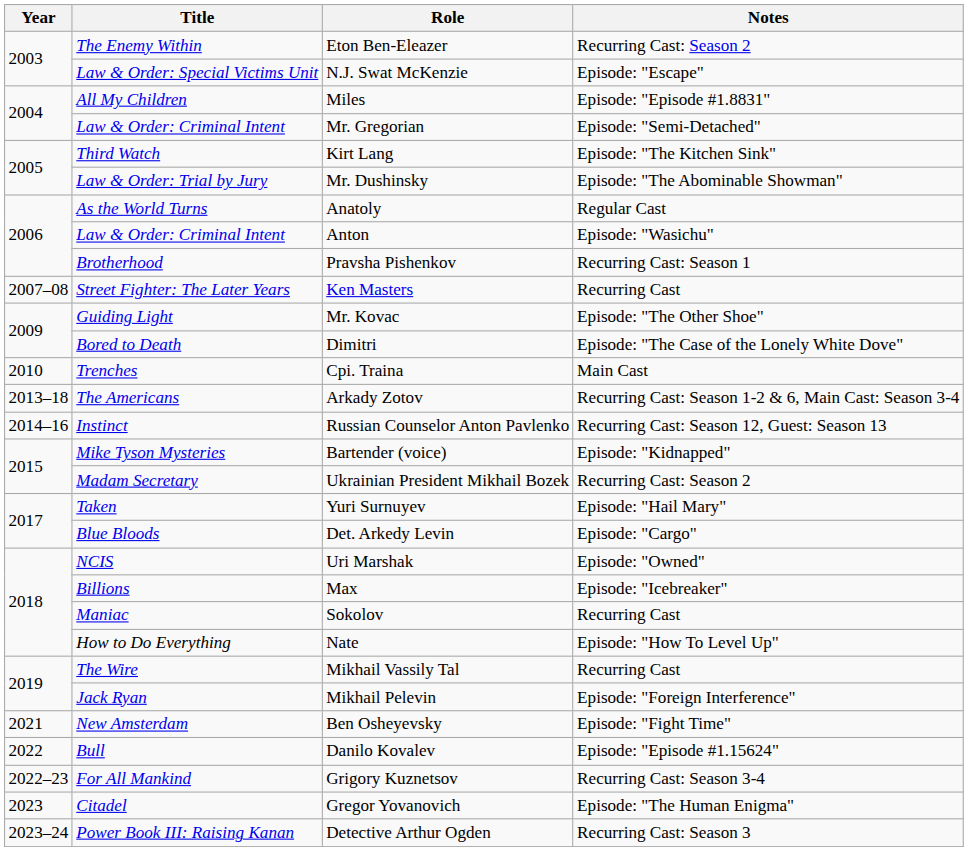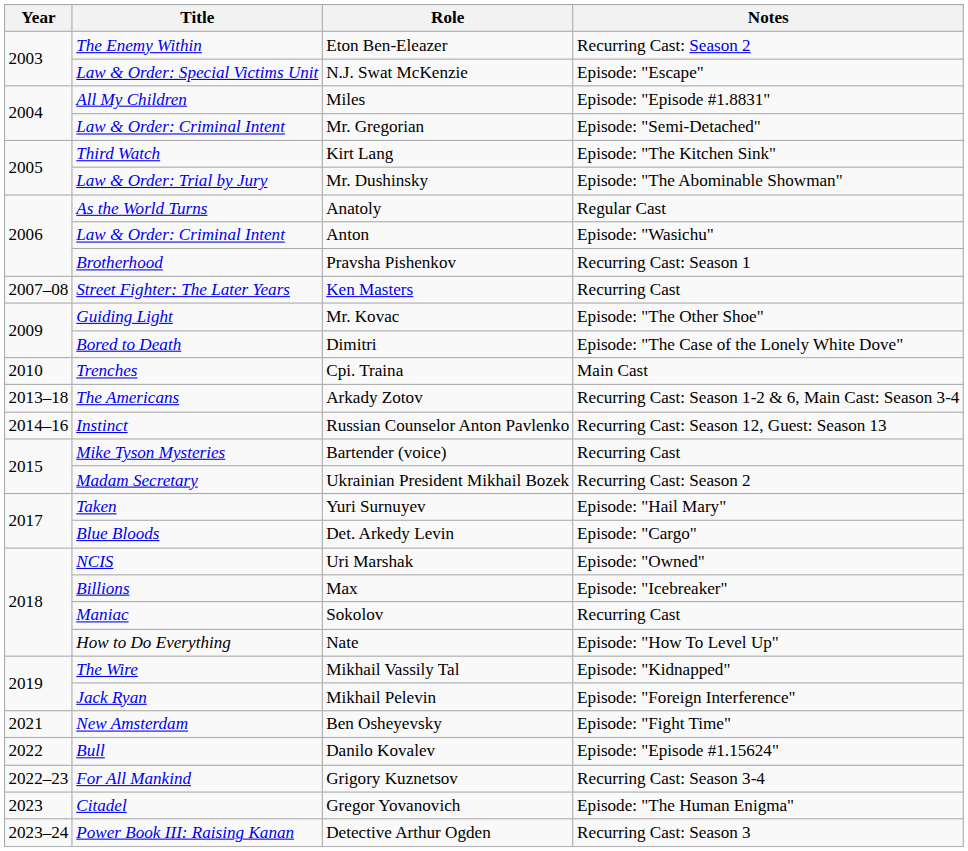 <table class="wikitable sortable">
 <tr>
 <th>Year</th>
 <th>Title</th>
 <th>Role</th>
 <th>Notes</th>
 </tr>
 <tr>
 <td rowspan="2">2003</td>
 <td><em><a href='#'>The Enemy Within</a></em></td>
 <td>Eton Ben-Eleazer</td>
 <td>Recurring Cast: <a href='#'>Season 2</a></td>
 </tr>
 <tr>
 <td><em><a href='#'>Law & Order: Special Victims Unit</a></em></td>
 <td>N.J. Swat McKenzie</td>
 <td>Episode: "Escape"</td>
 </tr>
 <tr>
 <td rowspan="2">2004</td>
 <td><em><a href='#'>All My Children</a></em></td>
 <td>Miles</td>
 <td>Episode: "Episode #1.8831"</td>
 </tr>
 <tr>
 <td><em><a href='#'>Law & Order: Criminal Intent</a></em></td>
 <td>Mr. Gregorian</td>
 <td>Episode: "Semi-Detached"</td>
 </tr>
 <tr>
 <td rowspan="2">2005</td>
 <td><em><a href='#'>Third Watch</a></em></td>
 <td>Kirt Lang</td>
 <td>Episode: "The Kitchen Sink"</td>
 </tr>
 <tr>
 <td><em><a href='#'>Law & Order: Trial by Jury</a></em></td>
 <td>Mr. Dushinsky</td>
 <td>Episode: "The Abominable Showman"</td>
 </tr>
 <tr>
 <td rowspan="3">2006</td>
 <td><em><a href='#'>As the World Turns</a></em></td>
 <td>Anatoly</td>
 <td>Regular Cast</td>
 </tr>
 <tr>
 <td><em><a href='#'>Law & Order: Criminal Intent</a></em></td>
 <td>Anton</td>
 <td>Episode: "Wasichu"</td>
 </tr>
 <tr>
 <td><em><a href='#'>Brotherhood</a></em></td>
 <td>Pravsha Pishenkov</td>
 <td>Recurring Cast: Season 1</td>
 </tr>
 <tr>
 <td>2007–08</td>
 <td><em><a href='#'>Street Fighter: The Later Years</a></em></td>
 <td><a href='#'>Ken Masters</a></td>
 <td>Recurring Cast</td>
 </tr>
 <tr>
 <td rowspan="2">2009</td>
 <td><em><a href='#'>Guiding Light</a></em></td>
 <td>Mr. Kovac</td>
 <td>Episode: "The Other Shoe"</td>
 </tr>
 <tr>
 <td><em><a href='#'>Bored to Death</a></em></td>
 <td>Dimitri</td>
 <td>Episode: "The Case of the Lonely White Dove"</td>
 </tr>
 <tr>
 <td>2010</td>
 <td><em><a href='#'>Trenches</a></em></td>
 <td>Cpi. Traina</td>
 <td>Main Cast</td>
 </tr>
 <tr>
 <td>2013–18</td>
 <td><em><a href='#'>The Americans</a></em></td>
 <td>Arkady Zotov</td>
 <td>Recurring Cast: Season 1-2 & 6, Main Cast: Season 3-4</td>
 </tr>
 <tr>
 <td>2014–16</td>
 <td><em><a href='#'>Instinct</a></em></td>
 <td>Russian Counselor Anton Pavlenko</td>
 <td>Recurring Cast: Season 12, Guest: Season 13</td>
 </tr>
 <tr>
 <td rowspan="2">2015</td>
 <td><em><a href='#'>Mike Tyson Mysteries</a></em></td>
 <td>Bartender (voice)</td>
-<td>Episode: "Kidnapped"</td>
+<td>Recurring Cast</td>
 </tr>
 <tr>
 <td><em><a href='#'>Madam Secretary</a></em></td>
 <td>Ukrainian President Mikhail Bozek</td>
 <td>Recurring Cast: Season 2</td>
 </tr>
 <tr>
 <td rowspan="2">2017</td>
 <td><em><a href='#'>Taken</a></em></td>
 <td>Yuri Surnuyev</td>
 <td>Episode: "Hail Mary"</td>
 </tr>
 <tr>
 <td><em><a href='#'>Blue Bloods</a></em></td>
 <td>Det. Arkedy Levin</td>
 <td>Episode: "Cargo"</td>
 </tr>
 <tr>
 <td rowspan="4">2018</td>
 <td><em><a href='#'>NCIS</a></em></td>
 <td>Uri Marshak</td>
 <td>Episode: "Owned"</td>
 </tr>
 <tr>
 <td><em><a href='#'>Billions</a></em></td>
 <td>Max</td>
 <td>Episode: "Icebreaker"</td>
 </tr>
 <tr>
 <td><em><a href='#'>Maniac</a></em></td>
 <td>Sokolov</td>
 <td>Recurring Cast</td>
 </tr>
 <tr>
 <td><em>How to Do Everything</em></td>
 <td>Nate</td>
 <td>Episode: "How To Level Up"</td>
 </tr>
 <tr>
 <td rowspan="2">2019</td>
 <td><em><a href='#'>The Wire</a></em></td>
 <td>Mikhail Vassily Tal</td>
-<td>Recurring Cast</td>
+<td>Episode: "Kidnapped"</td>
 </tr>
 <tr>
 <td><em><a href='#'>Jack Ryan</a></em></td>
 <td>Mikhail Pelevin</td>
 <td>Episode: "Foreign Interference"</td>
 </tr>
 <tr>
 <td>2021</td>
 <td><em><a href='#'>New Amsterdam</a></em></td>
 <td>Ben Osheyevsky</td>
 <td>Episode: "Fight Time"</td>
 </tr>
 <tr>
 <td>2022</td>
 <td><em><a href='#'>Bull</a></em></td>
 <td>Danilo Kovalev</td>
 <td>Episode: "Episode #1.15624"</td>
 </tr>
 <tr>
 <td>2022–23</td>
 <td><em><a href='#'>For All Mankind</a></em></td>
 <td>Grigory Kuznetsov</td>
 <td>Recurring Cast: Season 3-4</td>
 </tr>
 <tr>
 <td>2023</td>
 <td><em><a href='#'>Citadel</a></em></td>
 <td>Gregor Yovanovich</td>
 <td>Episode: "The Human Enigma"</td>
 </tr>
 <tr>
 <td>2023–24</td>
 <td><em><a href='#'>Power Book III: Raising Kanan</a></em></td>
 <td>Detective Arthur Ogden</td>
 <td>Recurring Cast: Season 3</td>
 </tr>
 </table>
